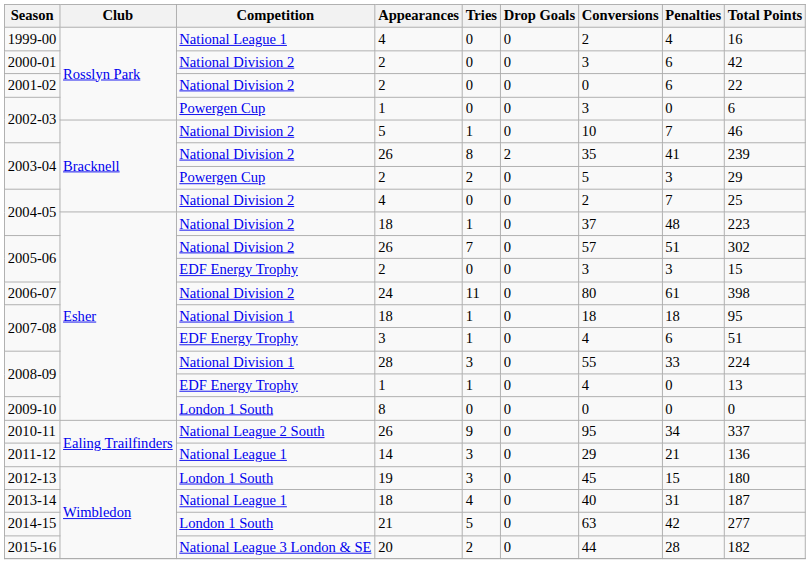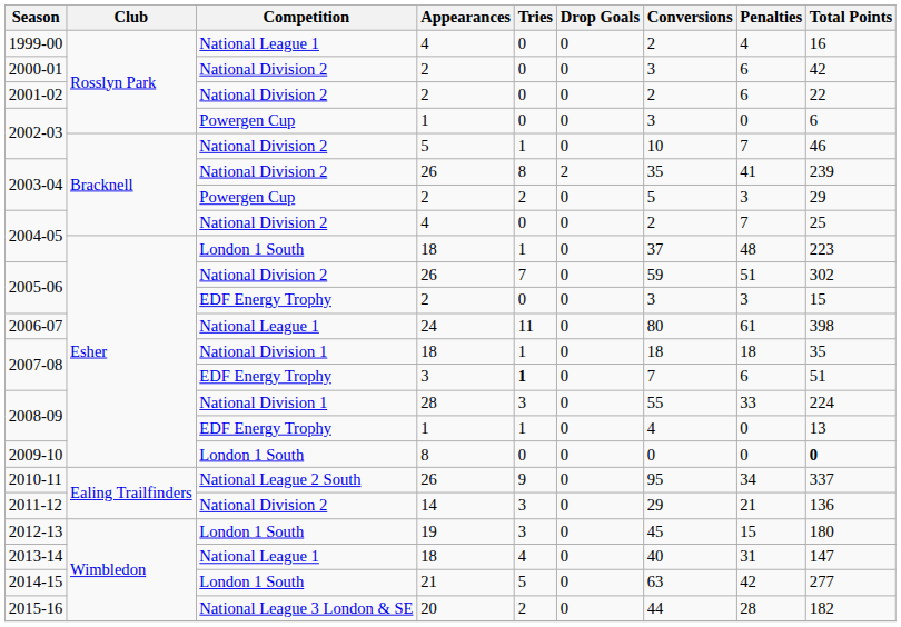 <table class="wikitable sortable">
 <tr>
 <th>Season</th>
 <th>Club</th>
 <th>Competition</th>
 <th>Appearances</th>
 <th>Tries</th>
 <th>Drop Goals</th>
 <th>Conversions</th>
 <th>Penalties</th>
 <th>Total Points</th>
 </tr>
 <tr>
 <td>1999-00</td>
 <td rowspan=4><a href='#'>Rosslyn Park</a></td>
 <td><a href='#'>National League 1</a></td>
 <td>4</td>
 <td>0</td>
 <td>0</td>
 <td>2</td>
 <td>4</td>
 <td>16</td>
 </tr>
 <tr>
 <td>2000-01</td>
 <td><a href='#'>National Division 2</a></td>
 <td>2</td>
 <td>0</td>
 <td>0</td>
 <td>3</td>
 <td>6</td>
 <td>42</td>
 </tr>
 <tr>
 <td>2001-02</td>
 <td><a href='#'>National Division 2</a></td>
 <td>2</td>
 <td>0</td>
 <td>0</td>
-<td>0</td>
+<td>2</td>
 <td>6</td>
 <td>22</td>
 </tr>
 <tr>
 <td rowspan=2>2002-03</td>
 <td><a href='#'>Powergen Cup</a></td>
 <td>1</td>
 <td>0</td>
 <td>0</td>
 <td>3</td>
 <td>0</td>
 <td>6</td>
 </tr>
 <tr>
 <td rowspan=4><a href='#'>Bracknell</a></td>
 <td><a href='#'>National Division 2</a></td>
 <td>5</td>
 <td>1</td>
 <td>0</td>
 <td>10</td>
 <td>7</td>
 <td>46</td>
 </tr>
 <tr>
 <td rowspan=2>2003-04</td>
 <td><a href='#'>National Division 2</a></td>
 <td>26</td>
 <td>8</td>
 <td>2</td>
 <td>35</td>
 <td>41</td>
 <td>239</td>
 </tr>
 <tr>
 <td><a href='#'>Powergen Cup</a></td>
 <td>2</td>
 <td>2</td>
 <td>0</td>
 <td>5</td>
 <td>3</td>
 <td>29</td>
 </tr>
 <tr>
 <td rowspan=2>2004-05</td>
 <td><a href='#'>National Division 2</a></td>
 <td>4</td>
 <td>0</td>
 <td>0</td>
 <td>2</td>
 <td>7</td>
 <td>25</td>
 </tr>
 <tr>
 <td rowspan=9><a href='#'>Esher</a></td>
-<td><a href='#'>National Division 2</a></td>
+<td><a href='#'>London 1 South</a></td>
 <td>18</td>
 <td>1</td>
 <td>0</td>
 <td>37</td>
 <td>48</td>
 <td>223</td>
 </tr>
 <tr>
 <td rowspan=2>2005-06</td>
 <td><a href='#'>National Division 2</a></td>
 <td>26</td>
 <td>7</td>
 <td>0</td>
-<td>57</td>
+<td>59</td>
 <td>51</td>
 <td>302</td>
 </tr>
 <tr>
 <td><a href='#'>EDF Energy Trophy</a></td>
 <td>2</td>
 <td>0</td>
 <td>0</td>
 <td>3</td>
 <td>3</td>
 <td>15</td>
 </tr>
 <tr>
 <td>2006-07</td>
-<td><a href='#'>National Division 2</a></td>
+<td><a href='#'>National League 1</a></td>
 <td>24</td>
 <td>11</td>
 <td>0</td>
 <td>80</td>
 <td>61</td>
 <td>398</td>
 </tr>
 <tr>
 <td rowspan=2>2007-08</td>
 <td><a href='#'>National Division 1</a></td>
 <td>18</td>
 <td>1</td>
 <td>0</td>
 <td>18</td>
 <td>18</td>
-<td>95</td>
+<td>35</td>
 </tr>
 <tr>
 <td><a href='#'>EDF Energy Trophy</a></td>
 <td>3</td>
-<td>1</td>
+<td><strong>1</strong></td>
 <td>0</td>
-<td>4</td>
+<td>7</td>
 <td>6</td>
 <td>51</td>
 </tr>
 <tr>
 <td rowspan=2>2008-09</td>
 <td><a href='#'>National Division 1</a></td>
 <td>28</td>
 <td>3</td>
 <td>0</td>
 <td>55</td>
 <td>33</td>
 <td>224</td>
 </tr>
 <tr>
 <td><a href='#'>EDF Energy Trophy</a></td>
 <td>1</td>
 <td>1</td>
 <td>0</td>
 <td>4</td>
 <td>0</td>
 <td>13</td>
 </tr>
 <tr>
 <td>2009-10</td>
 <td><a href='#'>London 1 South</a></td>
 <td>8</td>
 <td>0</td>
 <td>0</td>
 <td>0</td>
 <td>0</td>
-<td>0</td>
+<td><strong>0</strong></td>
 </tr>
 <tr>
 <td>2010-11</td>
 <td rowspan=2><a href='#'>Ealing Trailfinders</a></td>
 <td><a href='#'>National League 2 South</a></td>
 <td>26</td>
 <td>9</td>
 <td>0</td>
 <td>95</td>
 <td>34</td>
 <td>337</td>
 </tr>
 <tr>
 <td>2011-12</td>
-<td><a href='#'>National League 1</a></td>
+<td><a href='#'>National Division 2</a></td>
 <td>14</td>
 <td>3</td>
 <td>0</td>
 <td>29</td>
 <td>21</td>
 <td>136</td>
 </tr>
 <tr>
 <td>2012-13</td>
 <td rowspan=4><a href='#'>Wimbledon</a></td>
 <td><a href='#'>London 1 South</a></td>
 <td>19</td>
 <td>3</td>
 <td>0</td>
 <td>45</td>
 <td>15</td>
 <td>180</td>
 </tr>
 <tr>
 <td>2013-14</td>
 <td><a href='#'>National League 1</a></td>
 <td>18</td>
 <td>4</td>
 <td>0</td>
 <td>40</td>
 <td>31</td>
-<td>187</td>
+<td>147</td>
 </tr>
 <tr>
 <td>2014-15</td>
 <td><a href='#'>London 1 South</a></td>
 <td>21</td>
 <td>5</td>
 <td>0</td>
 <td>63</td>
 <td>42</td>
 <td>277</td>
 </tr>
 <tr>
 <td>2015-16</td>
 <td><a href='#'>National League 3 London & SE</a></td>
 <td>20</td>
 <td>2</td>
 <td>0</td>
 <td>44</td>
 <td>28</td>
 <td>182</td>
 </tr>
 <tr>
 </tr>
 </table>
